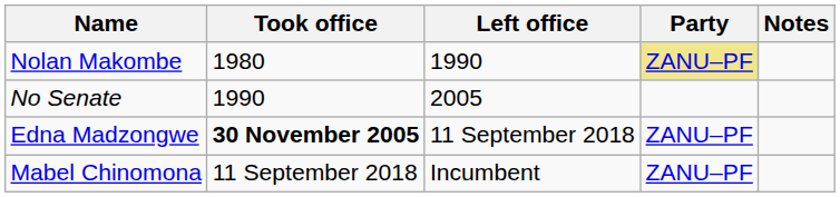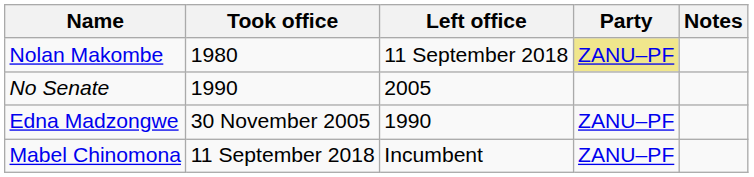 <table class="wikitable">
 <tr>
 <th>Name</th>
 <th>Took office</th>
 <th>Left office</th>
 <th>Party</th>
 <th>Notes</th>
 </tr>
 <tr>
 <td><a href='#'>Nolan Makombe</a></td>
 <td>1980</td>
-<td>1990</td>
+<td>11 September 2018</td>
 <td style="background: khaki;"><a href='#'>ZANU–PF</a></td>
 <td></td>
 </tr>
 <tr>
 <td><em>No Senate</em></td>
 <td>1990</td>
 <td>2005</td>
 <td></td>
 <td></td>
 </tr>
 <tr>
 <td><a href='#'>Edna Madzongwe</a></td>
-<td><strong>30 November 2005</strong></td>
-<td>11 September 2018</td>
+<td>30 November 2005</td>
+<td>1990</td>
 <td><a href='#'>ZANU–PF</a></td>
 <td></td>
 </tr>
 <tr>
 <td><a href='#'>Mabel Chinomona</a></td>
 <td>11 September 2018</td>
 <td>Incumbent</td>
 <td><a href='#'>ZANU–PF</a></td>
 <td></td>
 </tr>
 </table>
